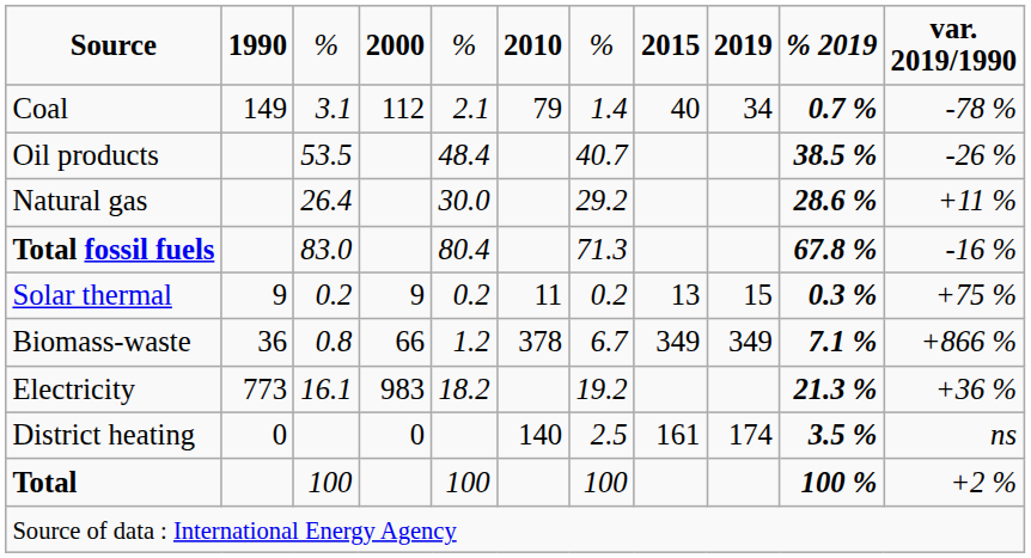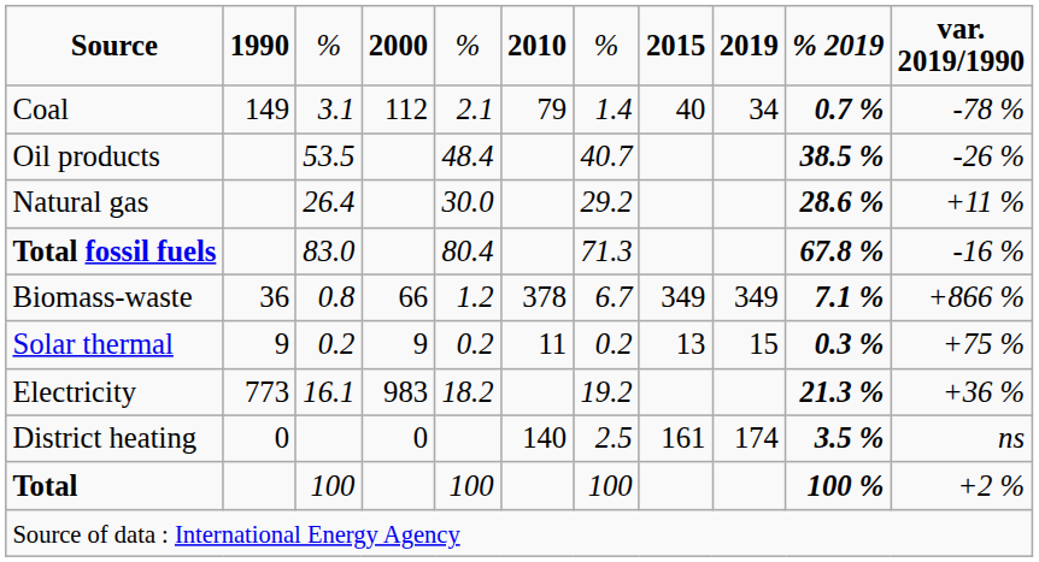 <table class="wikitable">
 <tr align="center">
 <td><strong>Source</strong></td>
 <td><strong>1990</strong></td>
 <td><em>%</em></td>
 <td><strong>2000</strong></td>
 <td><em>%</em></td>
 <td><strong>2010</strong></td>
 <td><em>%</em></td>
 <td><strong>2015</strong></td>
 <td><strong>2019</strong></td>
 <td><strong><em>% 2019</em></strong></td>
 <td><strong>var.<br>2019/1990</strong></td>
 </tr>
 <tr align="right">
 <td align="left">Coal</td>
 <td>149</td>
 <td><em>3.1</em></td>
 <td>112</td>
 <td><em>2.1</em></td>
 <td>79</td>
 <td><em>1.4</em></td>
 <td>40</td>
 <td>34</td>
 <td><strong><em>0.7 %</em></strong></td>
 <td><em>-78 %</em></td>
 </tr>
 <tr align="right">
 <td align="left">Oil products</td>
 <td></td>
 <td><em>53.5</em></td>
 <td></td>
 <td><em>48.4</em></td>
 <td></td>
 <td><em>40.7</em></td>
 <td></td>
 <td></td>
 <td><strong><em>38.5 %</em></strong></td>
 <td><em>-26 %</em></td>
 </tr>
 <tr align="right">
 <td align="left">Natural gas</td>
 <td></td>
 <td><em>26.4</em></td>
 <td></td>
 <td><em>30.0</em></td>
 <td></td>
 <td><em>29.2</em></td>
 <td></td>
 <td></td>
 <td><strong><em>28.6 %</em></strong></td>
 <td><em>+11 %</em></td>
 </tr>
 <tr align="right">
 <td align="left"><strong>Total <a href='#'>fossil fuels</a></strong></td>
 <td><strong></strong></td>
 <td><em>83.0</em></td>
 <td><strong></strong></td>
 <td><em>80.4</em></td>
 <td><strong></strong></td>
 <td><em>71.3</em></td>
 <td><strong></strong></td>
 <td><strong></strong></td>
 <td><strong><em>67.8 %</em></strong></td>
 <td><em>-16 %</em></td>
 </tr>
 <tr align="right">
+<td align="left">Biomass-waste</td>
+<td>36</td>
+<td><em>0.8</em></td>
+<td>66</td>
+<td><em>1.2</em></td>
+<td>378</td>
+<td><em>6.7</em></td>
+<td>349</td>
+<td>349</td>
+<td><strong><em>7.1 %</em></strong></td>
+<td><em>+866 %</em></td>
+</tr>
+<tr align="right">
 <td align="left"><a href='#'>Solar thermal</a></td>
 <td>9</td>
 <td><em>0.2</em></td>
 <td>9</td>
 <td><em>0.2</em></td>
 <td>11</td>
 <td><em>0.2</em></td>
 <td>13</td>
 <td>15</td>
 <td><strong><em>0.3 %</em></strong></td>
 <td><em>+75 %</em></td>
-</tr>
-<tr align="right">
-<td align="left">Biomass-waste</td>
-<td>36</td>
-<td><em>0.8</em></td>
-<td>66</td>
-<td><em>1.2</em></td>
-<td>378</td>
-<td><em>6.7</em></td>
-<td>349</td>
-<td>349</td>
-<td><strong><em>7.1 %</em></strong></td>
-<td><em>+866 %</em></td>
 </tr>
 <tr align="right">
 <td align="left">Electricity</td>
 <td>773</td>
 <td><em>16.1</em></td>
 <td>983</td>
 <td><em>18.2</em></td>
 <td></td>
 <td><em>19.2</em></td>
 <td></td>
 <td></td>
 <td><strong><em>21.3 %</em></strong></td>
 <td><em>+36 %</em></td>
 </tr>
 <tr align="right">
 <td align="left">District heating</td>
 <td>0</td>
 <td></td>
 <td>0</td>
 <td></td>
 <td>140</td>
 <td><em>2.5</em></td>
 <td>161</td>
 <td>174</td>
 <td><strong><em>3.5 %</em></strong></td>
 <td><em>ns</em></td>
 </tr>
 <tr align="right">
 <td align="left"><strong>Total</strong></td>
 <td><strong></strong></td>
 <td><em>100</em></td>
 <td><strong></strong></td>
 <td><em>100</em></td>
 <td><strong></strong></td>
 <td><em>100</em></td>
 <td><strong></strong></td>
 <td><strong></strong></td>
 <td><strong><em>100 %</em></strong></td>
 <td><em>+2 %</em></td>
 </tr>
 <tr>
 <td colspan="11"><small>Source of data : <a href='#'>International Energy Agency</a></small></td>
 </tr>
 </table>
